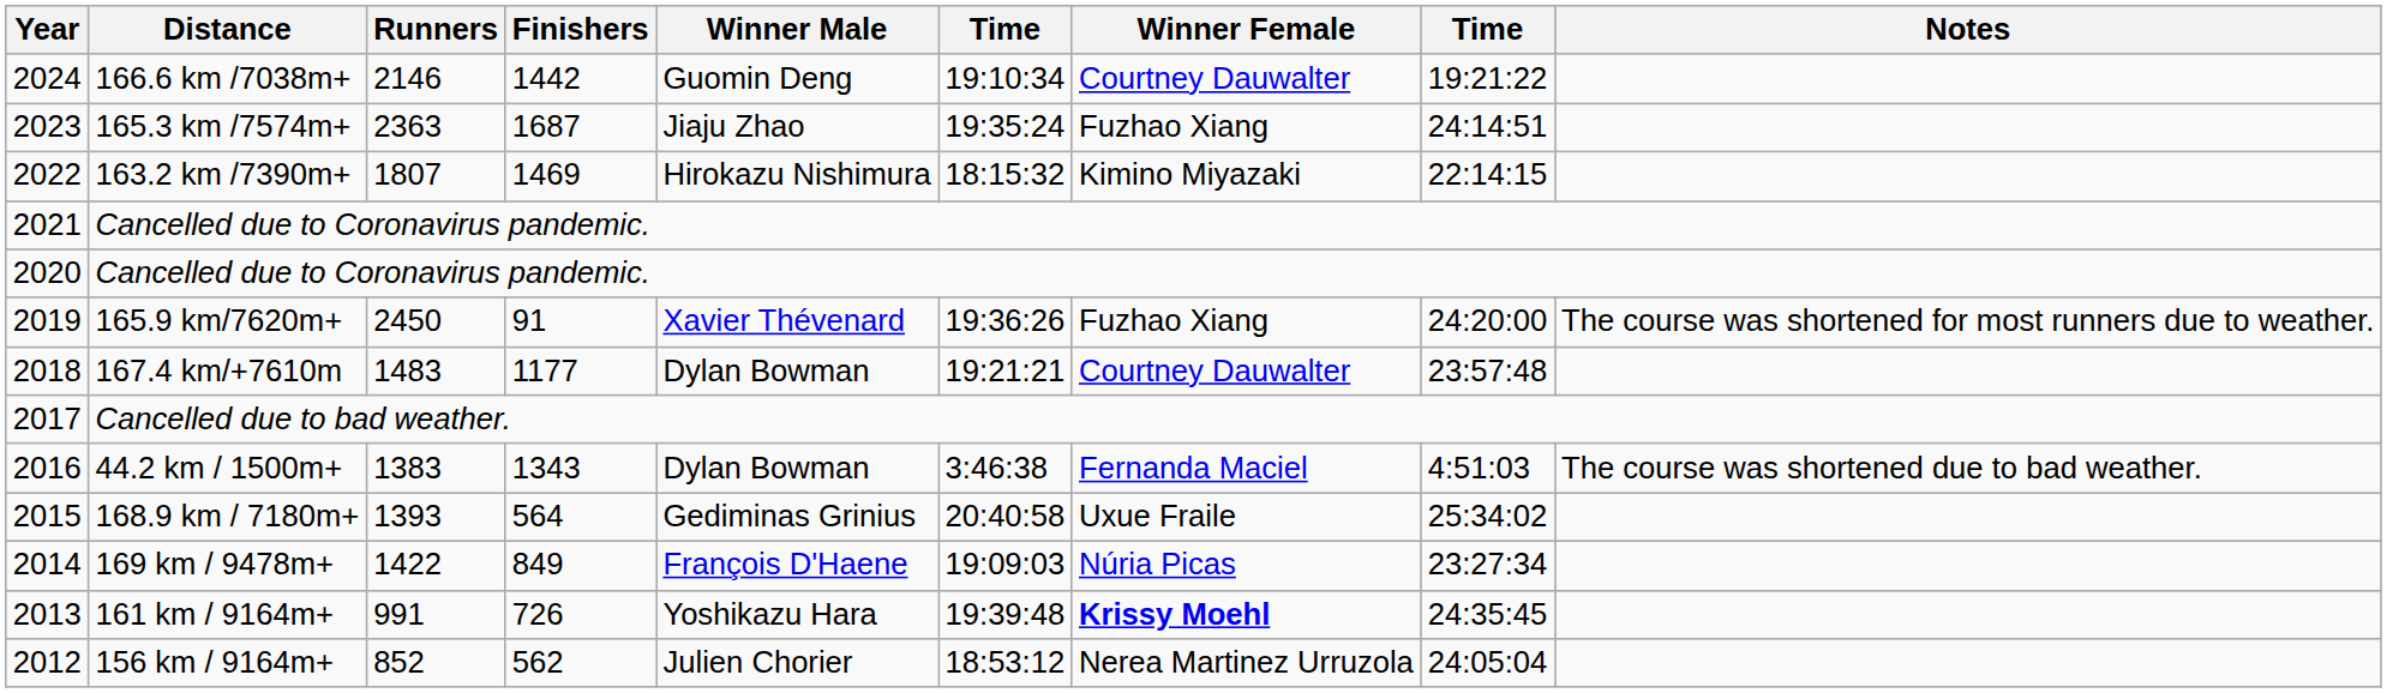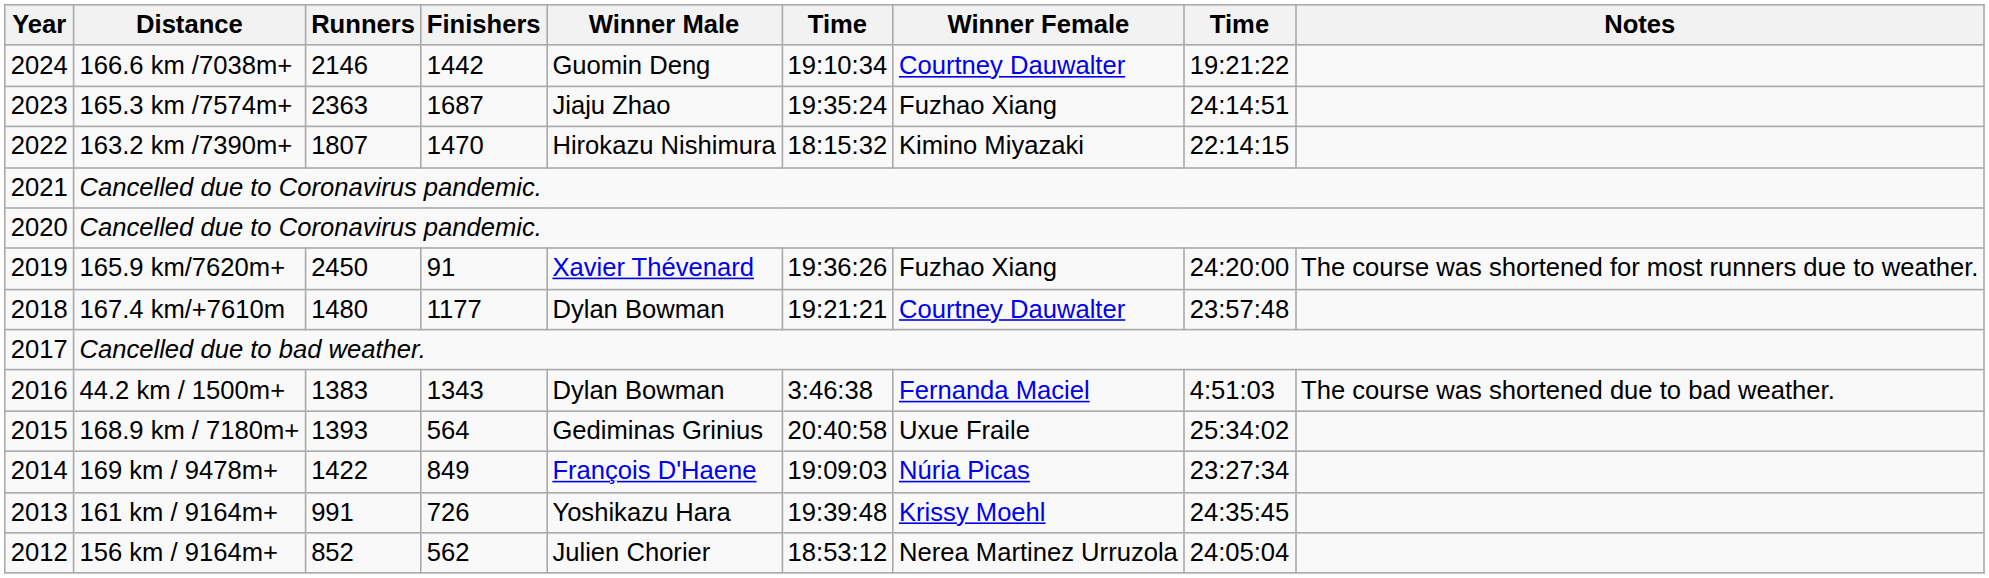 <table class="wikitable sortable">
 <tr>
 <th>Year</th>
 <th>Distance</th>
 <th>Runners</th>
 <th>Finishers</th>
 <th>Winner Male</th>
 <th>Time</th>
 <th>Winner Female</th>
 <th>Time</th>
 <th>Notes</th>
 </tr>
 <tr>
 <td>2024</td>
 <td>166.6 km /7038m+</td>
 <td>2146</td>
 <td>1442</td>
 <td>Guomin Deng </td>
 <td>19:10:34</td>
 <td><a href='#'>Courtney Dauwalter</a> </td>
 <td>19:21:22</td>
 <td></td>
 </tr>
 <tr>
 <td>2023</td>
 <td>165.3 km /7574m+</td>
 <td>2363</td>
 <td>1687</td>
 <td>Jiaju Zhao </td>
 <td>19:35:24</td>
 <td>Fuzhao Xiang </td>
 <td>24:14:51</td>
 <td></td>
 </tr>
 <tr>
 <td>2022</td>
 <td>163.2 km /7390m+</td>
 <td>1807</td>
-<td>1469</td>
+<td>1470</td>
 <td>Hirokazu Nishimura </td>
 <td>18:15:32</td>
 <td>Kimino Miyazaki </td>
 <td>22:14:15</td>
 <td></td>
 </tr>
 <tr>
 <td>2021</td>
 <td colspan="8"><em>Cancelled due to Coronavirus pandemic.</em></td>
 </tr>
 <tr>
 <td>2020</td>
 <td colspan="8"><em>Cancelled due to Coronavirus pandemic.</em></td>
 </tr>
 <tr>
 <td>2019</td>
 <td>165.9 km/7620m+</td>
 <td>2450</td>
 <td>91</td>
 <td><a href='#'>Xavier Thévenard</a> </td>
 <td>19:36:26</td>
 <td>Fuzhao Xiang </td>
 <td>24:20:00</td>
 <td> The course was shortened for most runners due to weather.</td>
 </tr>
 <tr>
 <td>2018</td>
 <td>167.4 km/+7610m</td>
-<td>1483</td>
+<td>1480</td>
 <td>1177</td>
 <td>Dylan Bowman </td>
 <td>19:21:21</td>
 <td><a href='#'>Courtney Dauwalter</a> </td>
 <td>23:57:48</td>
 <td></td>
 </tr>
 <tr>
 <td>2017</td>
 <td colspan="8"><em>Cancelled due to bad weather.</em></td>
 </tr>
 <tr>
 <td>2016</td>
 <td>44.2 km / 1500m+</td>
 <td>1383</td>
 <td>1343</td>
 <td>Dylan Bowman </td>
 <td>3:46:38</td>
 <td><a href='#'>Fernanda Maciel</a> </td>
 <td>4:51:03</td>
 <td> The course was shortened due to bad weather.</td>
 </tr>
 <tr>
 <td>2015</td>
 <td>168.9 km / 7180m+</td>
 <td>1393</td>
 <td>564</td>
 <td>Gediminas Grinius </td>
 <td>20:40:58</td>
 <td>Uxue Fraile </td>
 <td>25:34:02</td>
 <td></td>
 </tr>
 <tr>
 <td>2014</td>
 <td>169 km / 9478m+</td>
 <td>1422</td>
 <td>849</td>
 <td><a href='#'>François D'Haene</a> </td>
 <td>19:09:03</td>
 <td><a href='#'>Núria Picas</a> </td>
 <td>23:27:34</td>
 <td></td>
 </tr>
 <tr>
 <td>2013</td>
 <td>161 km / 9164m+</td>
 <td>991</td>
 <td>726</td>
 <td>Yoshikazu Hara </td>
 <td>19:39:48</td>
-<td><strong><a href='#'>Krissy Moehl</a> </strong></td>
+<td><a href='#'>Krissy Moehl</a> </td>
 <td>24:35:45</td>
 <td></td>
 </tr>
 <tr>
 <td>2012</td>
 <td>156 km / 9164m+</td>
 <td>852</td>
 <td>562</td>
 <td>Julien Chorier </td>
 <td>18:53:12</td>
 <td>Nerea Martinez Urruzola </td>
 <td>24:05:04</td>
 <td></td>
 </tr>
 </table>
